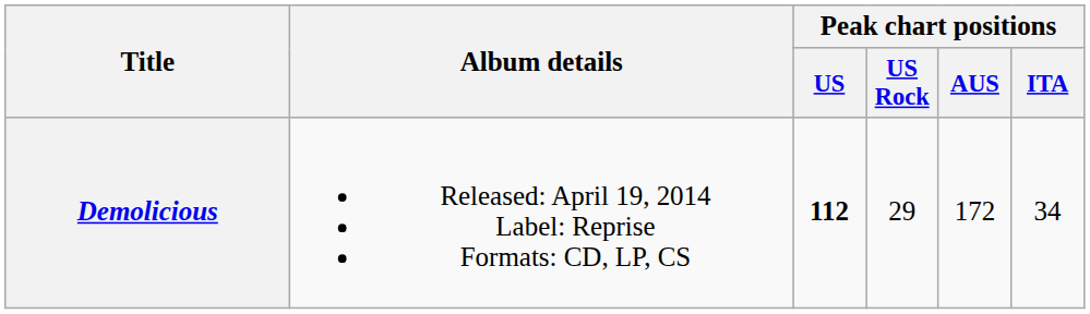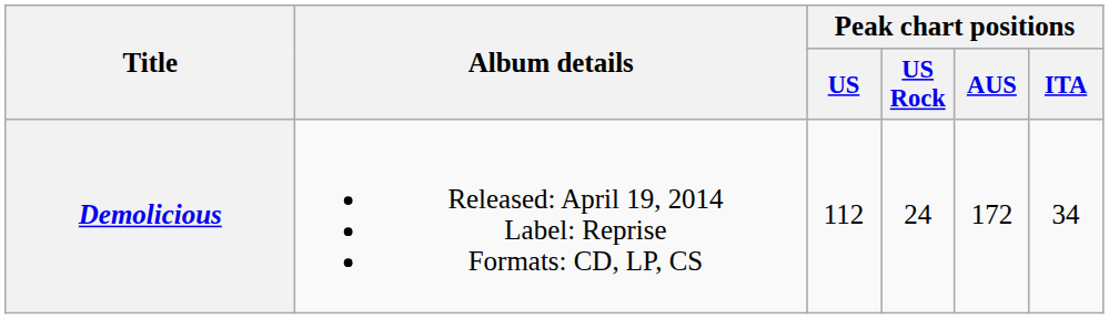 <table class="wikitable plainrowheaders" style="text-align:center;">
 <tr>
 <th scope="col" rowspan="2" style="width:10em;">Title</th>
 <th scope="col" rowspan="2" style="width:18em;">Album details</th>
 <th scope="col" colspan="4">Peak chart positions</th>
 </tr>
 <tr>
 <th scope="col" style="width:2.5em;font-size:90%;"><a href='#'>US</a><br></th>
 <th scope="col" style="width:2.5em;font-size:90%;"><a href='#'>US<br>Rock</a><br></th>
 <th scope="col" style="width:2.5em;font-size:90%;"><a href='#'>AUS</a><br></th>
 <th scope="col" style="width:2.5em;font-size:90%;"><a href='#'>ITA</a><br></th>
 </tr>
 <tr>
 <th scope="row"><em><a href='#'>Demolicious</a></em></th>
 <td><br><ul><li>Released: April 19, 2014</li><li>Label: Reprise</li><li>Formats: CD, LP, CS</li></ul></td>
-<td><strong>112</strong></td>
-<td>29</td>
+<td>112</td>
+<td>24</td>
 <td>172</td>
 <td>34</td>
 </tr>
 </table>
